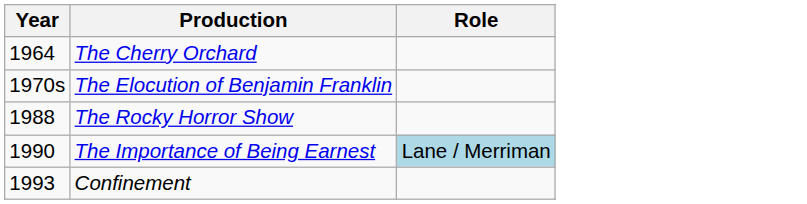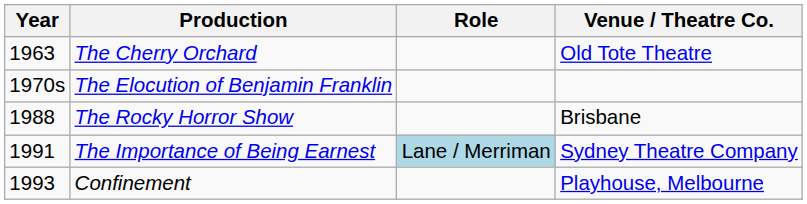 <table class="wikitable">
 <tr>
 <th>Year</th>
 <th>Production</th>
 <th>Role</th>
+<th>Venue / Theatre Co.</th>
 </tr>
 <tr>
-<td>1964</td>
+<td>1963</td>
 <td><em><a href='#'>The Cherry Orchard</a></em></td>
 <td></td>
+<td><a href='#'>Old Tote Theatre</a></td>
 </tr>
 <tr>
 <td>1970s</td>
 <td><em><a href='#'>The Elocution of Benjamin Franklin</a></em></td>
+<td></td>
 <td></td>
 </tr>
 <tr>
 <td>1988</td>
 <td><em><a href='#'>The Rocky Horror Show</a></em></td>
 <td></td>
+<td>Brisbane</td>
 </tr>
 <tr>
-<td>1990</td>
+<td>1991</td>
 <td><em><a href='#'>The Importance of Being Earnest</a></em></td>
 <td style="background: lightblue;">Lane / Merriman</td>
+<td><a href='#'>Sydney Theatre Company</a></td>
 </tr>
 <tr>
 <td>1993</td>
 <td><em>Confinement</em></td>
 <td></td>
+<td><a href='#'>Playhouse, Melbourne</a></td>
 </tr>
 </table>
